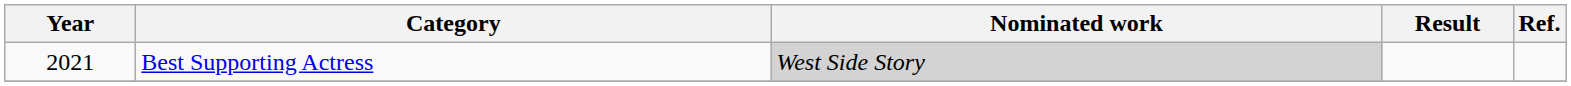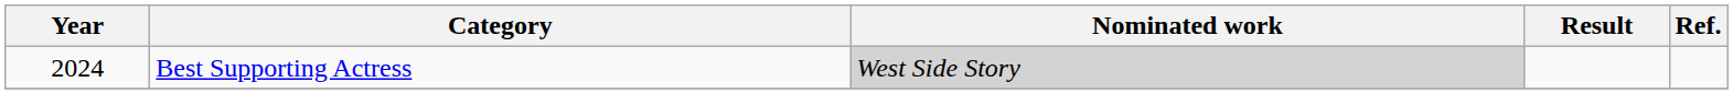 <table class=wikitable>
 <tr>
 <th scope="col" style="width:5em;">Year</th>
 <th scope="col" style="width:26em;">Category</th>
 <th scope="col" style="width:25em;">Nominated work</th>
 <th scope="col" style="width:5em;">Result</th>
 <th>Ref.</th>
 </tr>
 <tr>
-<td style="text-align:center;">2021</td>
+<td style="text-align:center;">2024</td>
 <td><a href='#'>Best Supporting Actress</a></td>
 <td style="background: lightgrey;"><em>West Side Story</em></td>
 <td></td>
 <td style="text-align:center;"></td>
 </tr>
 <tr>
 </tr>
 </table>
